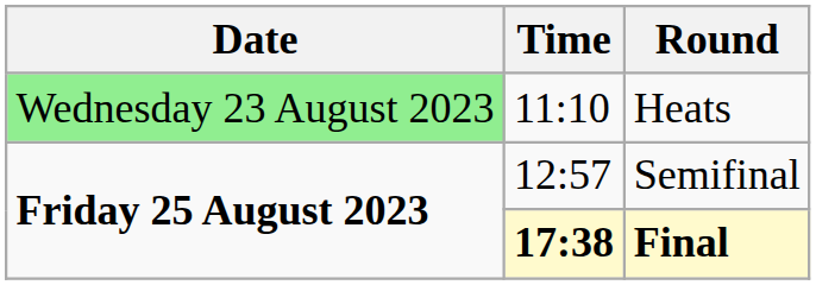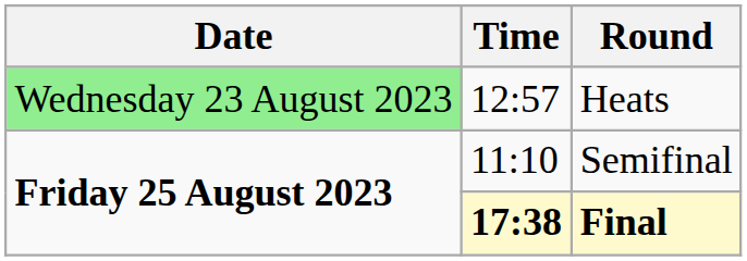 <table class="wikitable">
 <tr>
 <th>Date</th>
 <th>Time</th>
 <th>Round</th>
 </tr>
 <tr>
 <td style="background: lightgreen;">Wednesday 23 August 2023</td>
-<td>11:10</td>
+<td>12:57</td>
 <td>Heats</td>
 </tr>
 <tr>
 <td rowspan=2><strong>Friday 25 August 2023</strong></td>
-<td>12:57</td>
+<td>11:10</td>
 <td>Semifinal</td>
 </tr>
 <tr>
 <td style=background:lemonchiffon><strong>17:38</strong></td>
 <td style=background:lemonchiffon><strong>Final</strong></td>
 </tr>
 </table>
